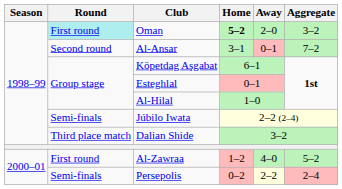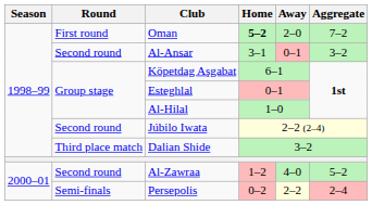 <table class="wikitable" style="text-align:left">
 <tr>
 <th>Season</th>
 <th>Round</th>
 <th>Club</th>
 <th>Home</th>
 <th>Away</th>
 <th>Aggregate</th>
 </tr>
 <tr>
 <td align="center" rowspan=7><a href='#'>1998–99</a></td>
-<td style="background: paleturquoise;"><a href='#'>First round</a></td>
+<td><a href='#'>First round</a></td>
 <td> <a href='#'>Oman</a></td>
 <td align="center" style="background: #BBF3BB;"><strong>5–2</strong></td>
 <td align="center" style="background: #BBF3BB;">2–0</td>
-<td align="center" style="background: #BBF3BB;">3–2</td>
+<td align="center" style="background: #BBF3BB;">7–2</td>
 </tr>
 <tr>
 <td><a href='#'>Second round</a></td>
 <td> <a href='#'>Al-Ansar</a></td>
 <td align="center" style="background: #BBF3BB;">3–1</td>
 <td align="center" style="background: #FFBBBB;">0–1</td>
-<td align="center" style="background: #BBF3BB;">7–2</td>
+<td align="center" style="background: #BBF3BB;">3–2</td>
 </tr>
 <tr>
 <td rowspan=3><a href='#'>Group stage</a></td>
 <td> <a href='#'>Köpetdag Aşgabat</a></td>
 <td align="center" colspan="2" style="background: #BBF3BB;">6–1</td>
 <td style="text-align:center;" rowspan="3"><strong>1st</strong></td>
 </tr>
 <tr>
 <td> <a href='#'>Esteghlal</a></td>
 <td align="center" colspan="2" style="background: #FFBBBB;">0–1</td>
 </tr>
 <tr>
 <td> <a href='#'>Al-Hilal</a></td>
 <td align="center" colspan="2" style="background: #BBF3BB;">1–0</td>
 </tr>
 <tr>
-<td><a href='#'>Semi-finals</a></td>
+<td><a href='#'>Second round</a></td>
 <td> <a href='#'>Júbilo Iwata</a></td>
 <td align="center" colspan="3" style="background: #ffd;">2–2 <small> (2–4)</small></td>
 </tr>
 <tr>
 <td><a href='#'>Third place match</a></td>
 <td> <a href='#'>Dalian Shide</a></td>
 <td align="center" colspan="3" style="background: #BBF3BB;">3–2</td>
 </tr>
 <tr>
 <th colspan=6></th>
 </tr>
 <tr>
 <td align="center" rowspan=2><a href='#'>2000–01</a></td>
-<td><a href='#'>First round</a></td>
+<td><a href='#'>Second round</a></td>
 <td> <a href='#'>Al-Zawraa</a></td>
 <td align="center" style="background: #FFBBBB;">1–2</td>
 <td align="center" style="background: #BBF3BB;">4–0</td>
 <td align="center" style="background: #BBF3BB;">5–2</td>
 </tr>
 <tr>
 <td><a href='#'>Semi-finals</a></td>
 <td> <a href='#'>Persepolis</a></td>
 <td align="center" style="background: #FFBBBB;">0–2</td>
 <td align="center" style="background: #ffd;">2–2 <small></small></td>
 <td align="center" style="background: #FFBBBB;">2–4</td>
 </tr>
 </table>
